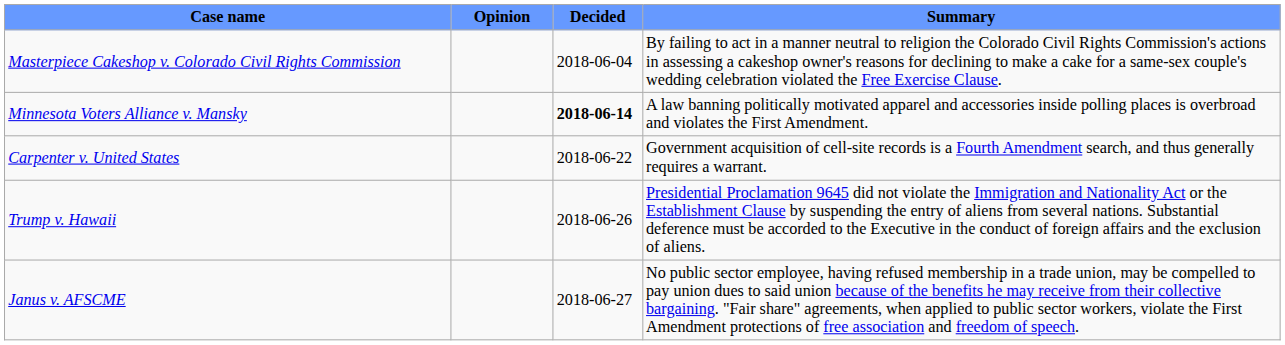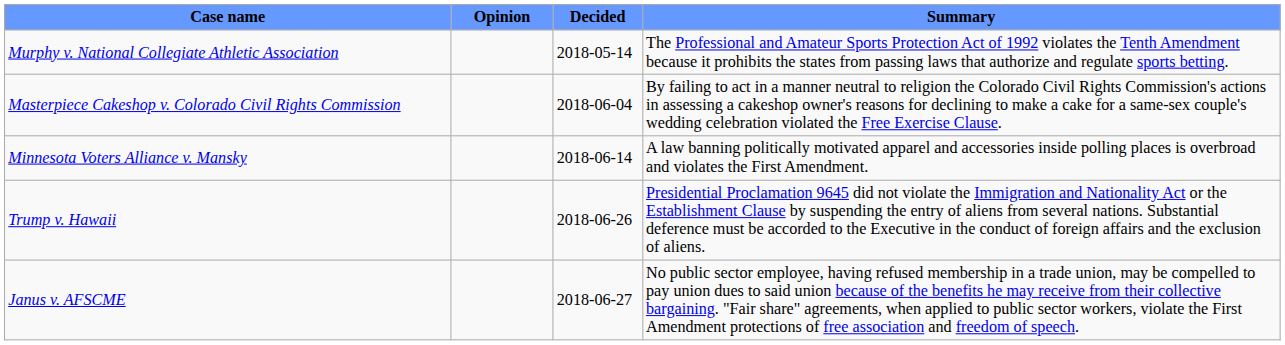 <table class="wikitable" style="margin:auto;width:100%">
 <tr>
 <th style="background:#69f;">Case name</th>
 <th style="background:#69f; width:8%;">Opinion</th>
 <th style="background:#69f; width:7%;">Decided</th>
 <th style="background:#69f; width:50%;">Summary</th>
+</tr>
+<tr>
+<td><em><a href='#'>Murphy v. National Collegiate Athletic Association</a></em></td>
+<td></td>
+<td>2018-05-14</td>
+<td>The <a href='#'>Professional and Amateur Sports Protection Act of 1992</a> violates the <a href='#'>Tenth Amendment</a> because it prohibits the states from passing laws that authorize and regulate <a href='#'>sports betting</a>.</td>
 </tr>
 <tr>
 <td><em><a href='#'>Masterpiece Cakeshop v. Colorado Civil Rights Commission</a></em></td>
 <td></td>
 <td>2018-06-04</td>
 <td>By failing to act in a manner neutral to religion the Colorado Civil Rights Commission's actions in assessing a cakeshop owner's reasons for declining to make a cake for a same-sex couple's wedding celebration violated the <a href='#'>Free Exercise Clause</a>.</td>
 </tr>
 <tr>
 <td><em><a href='#'>Minnesota Voters Alliance v. Mansky</a></em></td>
 <td></td>
-<td><strong>2018-06-14</strong></td>
+<td>2018-06-14</td>
 <td>A law banning politically motivated apparel and accessories inside polling places is overbroad and violates the First Amendment.</td>
-</tr>
-<tr>
-<td><em><a href='#'>Carpenter v. United States</a></em></td>
-<td></td>
-<td>2018-06-22</td>
-<td>Government acquisition of cell-site records is a <a href='#'>Fourth Amendment</a> search, and thus generally requires a warrant.</td>
 </tr>
 <tr>
 <td><em><a href='#'>Trump v. Hawaii</a></em></td>
 <td></td>
 <td>2018-06-26</td>
 <td><a href='#'>Presidential Proclamation 9645</a> did not violate the <a href='#'>Immigration and Nationality Act</a> or the <a href='#'>Establishment Clause</a> by suspending the entry of aliens from several nations. Substantial deference must be accorded to the Executive in the conduct of foreign affairs and the exclusion of aliens.</td>
 </tr>
 <tr>
 <td><em><a href='#'>Janus v. AFSCME</a></em></td>
 <td></td>
 <td>2018-06-27</td>
 <td>No public sector employee, having refused membership in a trade union, may be compelled to pay union dues to said union <a href='#'>because of the benefits he may receive from their collective bargaining</a>. "Fair share" agreements, when applied to public sector workers, violate the First Amendment protections of <a href='#'>free association</a> and <a href='#'>freedom of speech</a>.</td>
 </tr>
 </table>
